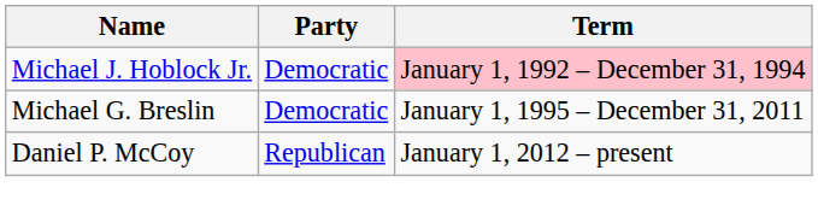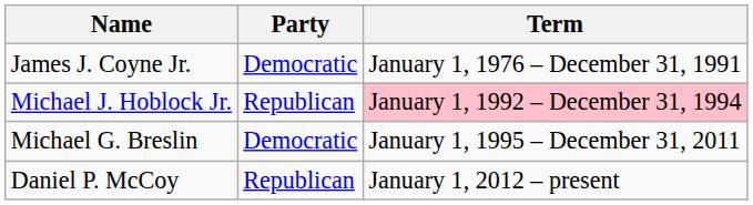 <table class="wikitable">
 <tr>
 <th>Name</th>
 <th>Party</th>
 <th>Term</th>
 </tr>
 <tr>
+<td>James J. Coyne Jr.</td>
+<td><a href='#'>Democratic</a></td>
+<td>January 1, 1976 – December 31, 1991</td>
+</tr>
+<tr>
 <td><a href='#'>Michael J. Hoblock Jr.</a></td>
-<td><a href='#'>Democratic</a></td>
+<td><a href='#'>Republican</a></td>
 <td style="background: pink;">January 1, 1992 – December 31, 1994</td>
 </tr>
 <tr>
 <td>Michael G. Breslin</td>
 <td><a href='#'>Democratic</a></td>
 <td>January 1, 1995 – December 31, 2011</td>
 </tr>
 <tr>
 <td>Daniel P. McCoy</td>
 <td><a href='#'>Republican</a></td>
 <td>January 1, 2012 – present</td>
 </tr>
 </table>
